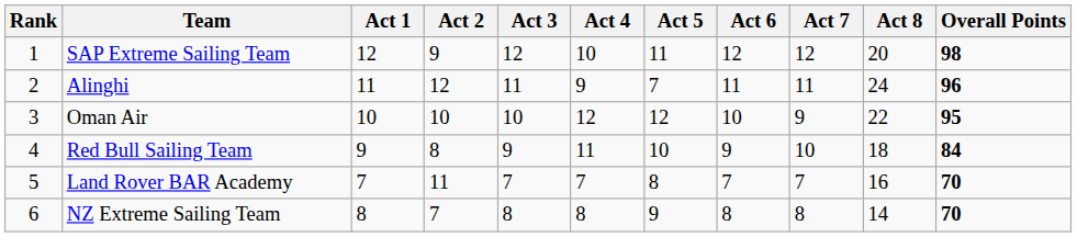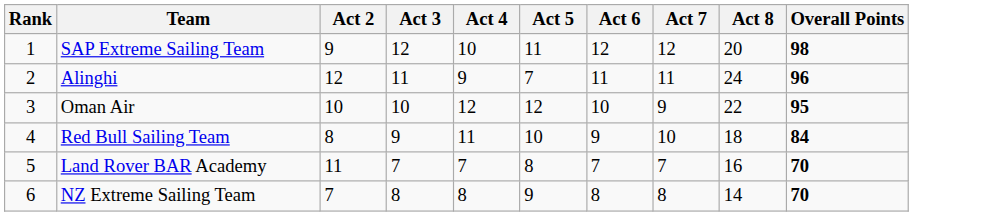 <table class="wikitable">
 <tr>
 <th>Rank</th>
 <th width=220>Team</th>
-<th width=50>Act 1 </th>
 <th width=50>Act 2 </th>
 <th width=50>Act 3 </th>
 <th width=50>Act 4 </th>
 <th width=50>Act 5 </th>
 <th width=50>Act 6 </th>
 <th width=50>Act 7 </th>
 <th width=50>Act 8 </th>
 <th>Overall Points</th>
 </tr>
 <tr>
 <td style="text-align:center;">1</td>
 <td> <a href='#'>SAP Extreme Sailing Team</a></td>
-<td>12</td>
 <td>9</td>
 <td>12</td>
 <td>10</td>
 <td>11</td>
 <td>12</td>
 <td>12</td>
 <td>20</td>
 <td><strong>98</strong></td>
 </tr>
 <tr>
 <td style="text-align:center;">2</td>
 <td> <a href='#'>Alinghi</a></td>
-<td>11</td>
 <td>12</td>
 <td>11</td>
 <td>9</td>
 <td>7</td>
 <td>11</td>
 <td>11</td>
 <td>24</td>
 <td><strong>96</strong></td>
 </tr>
 <tr>
 <td style="text-align:center;">3</td>
 <td> Oman Air</td>
 <td>10</td>
 <td>10</td>
-<td>10</td>
 <td>12</td>
 <td>12</td>
 <td>10</td>
 <td>9</td>
 <td>22</td>
 <td><strong>95</strong></td>
 </tr>
 <tr>
 <td style="text-align:center;">4</td>
 <td> <a href='#'>Red Bull Sailing Team</a></td>
-<td>9</td>
 <td>8</td>
 <td>9</td>
 <td>11</td>
 <td>10</td>
 <td>9</td>
 <td>10</td>
 <td>18</td>
 <td><strong>84</strong></td>
 </tr>
 <tr>
 <td style="text-align:center;">5</td>
 <td> <a href='#'>Land Rover BAR</a> Academy</td>
-<td>7</td>
 <td>11</td>
 <td>7</td>
 <td>7</td>
 <td>8</td>
 <td>7</td>
 <td>7</td>
 <td>16</td>
 <td><strong>70</strong></td>
 </tr>
 <tr>
 <td style="text-align:center;">6</td>
 <td> <a href='#'>NZ</a> Extreme Sailing Team</td>
-<td>8</td>
 <td>7</td>
 <td>8</td>
 <td>8</td>
 <td>9</td>
 <td>8</td>
 <td>8</td>
 <td>14</td>
 <td><strong>70</strong></td>
 </tr>
 </table>
